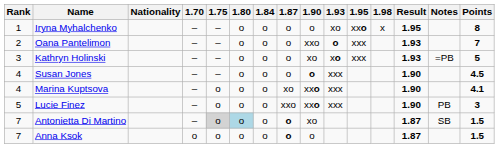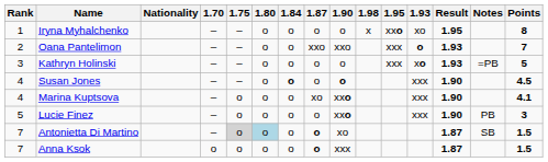 <table class="wikitable sortable" style="text-align:center">
 <tr>
 <th>Rank</th>
 <th>Name</th>
 <th>Nationality</th>
 <th>1.70</th>
 <th>1.75</th>
 <th>1.80</th>
 <th>1.84</th>
 <th>1.87</th>
 <th>1.90</th>
+<th>1.98</th>
+<th>1.95</th>
 <th>1.93</th>
-<th>1.95</th>
-<th>1.98</th>
 <th>Result</th>
 <th>Notes</th>
 <th>Points</th>
 </tr>
 <tr>
 <td>1</td>
 <td align=left><a href='#'>Iryna Myhalchenko</a></td>
 <td align=left></td>
 <td>–</td>
 <td>–</td>
 <td>o</td>
 <td>o</td>
 <td>o</td>
 <td>o</td>
+<td>x</td>
+<td>xx<strong>o</strong></td>
 <td>xo</td>
-<td>xx<strong>o</strong></td>
-<td>x</td>
 <td><strong>1.95</strong></td>
 <td></td>
 <td><strong>8</strong></td>
 </tr>
 <tr>
 <td>2</td>
 <td align=left><a href='#'>Oana Pantelimon</a></td>
 <td align=left></td>
 <td>–</td>
 <td>–</td>
 <td>o</td>
 <td>o</td>
-<td>o</td>
 <td>xxo</td>
+<td>xxo</td>
+<td></td>
+<td>xxx</td>
 <td><strong>o</strong></td>
-<td>xxx</td>
-<td></td>
 <td><strong>1.93</strong></td>
 <td></td>
 <td><strong>7</strong></td>
 </tr>
 <tr>
 <td>3</td>
 <td align=left><a href='#'>Kathryn Holinski</a></td>
 <td align=left></td>
 <td>–</td>
 <td>–</td>
 <td>o</td>
 <td>o</td>
 <td>o</td>
-<td>xo</td>
+<td>o</td>
+<td></td>
+<td>xxx</td>
 <td>x<strong>o</strong></td>
-<td>xxx</td>
-<td></td>
 <td><strong>1.93</strong></td>
 <td>=PB</td>
 <td><strong>5</strong></td>
 </tr>
 <tr>
 <td>4</td>
 <td align=left><a href='#'>Susan Jones</a></td>
 <td align=left></td>
 <td>–</td>
 <td>–</td>
 <td>o</td>
-<td>o</td>
+<td><strong>o</strong></td>
 <td>o</td>
 <td><strong>o</strong></td>
-<td>xxx</td>
 <td></td>
 <td></td>
+<td>xxx</td>
 <td><strong>1.90</strong></td>
 <td></td>
 <td><strong>4.5</strong></td>
 </tr>
 <tr>
 <td>4</td>
 <td align=left><a href='#'>Marina Kuptsova</a></td>
 <td align=left></td>
 <td>–</td>
 <td>o</td>
 <td>o</td>
 <td>o</td>
 <td>xo</td>
 <td>xx<strong>o</strong></td>
-<td>xxx</td>
 <td></td>
 <td></td>
+<td>xxx</td>
 <td><strong>1.90</strong></td>
 <td></td>
 <td><strong>4.1</strong></td>
 </tr>
 <tr>
 <td>5</td>
 <td align=left><a href='#'>Lucie Finez</a></td>
 <td align=left></td>
 <td>–</td>
 <td>o</td>
 <td>o</td>
 <td>o</td>
-<td>xxo</td>
+<td>o</td>
 <td>xx<strong>o</strong></td>
-<td>xxx</td>
 <td></td>
 <td></td>
+<td>xxx</td>
 <td><strong>1.90</strong></td>
 <td>PB</td>
 <td><strong>3</strong></td>
 </tr>
 <tr>
 <td>7</td>
 <td align=left><a href='#'>Antonietta Di Martino</a></td>
 <td align=left></td>
 <td>–</td>
 <td style="background: lightgrey;">o</td>
 <td style="background: lightblue;">o</td>
 <td>o</td>
 <td><strong>o</strong></td>
 <td>xo</td>
 <td></td>
 <td></td>
 <td></td>
 <td><strong>1.87</strong></td>
 <td>SB</td>
 <td><strong>1.5</strong></td>
 </tr>
 <tr>
 <td>7</td>
 <td align=left><a href='#'>Anna Ksok</a></td>
 <td align=left></td>
 <td>o</td>
 <td>o</td>
 <td>o</td>
 <td>o</td>
 <td><strong>o</strong></td>
-<td>o</td>
+<td>xxx</td>
 <td></td>
 <td></td>
 <td></td>
 <td><strong>1.87</strong></td>
 <td></td>
 <td><strong>1.5</strong></td>
 </tr>
 </table>
